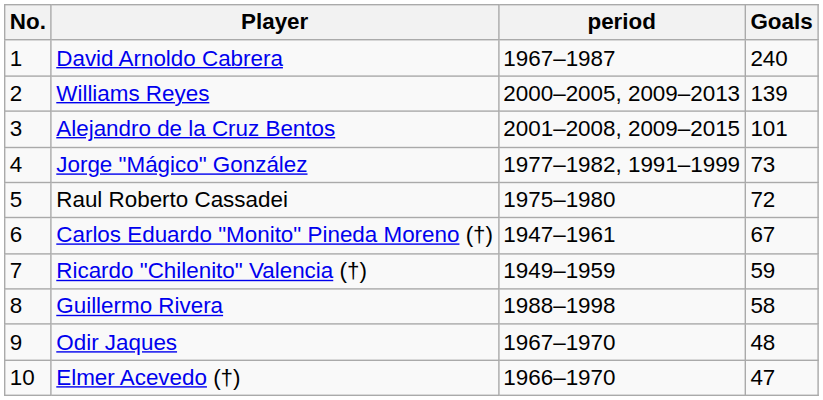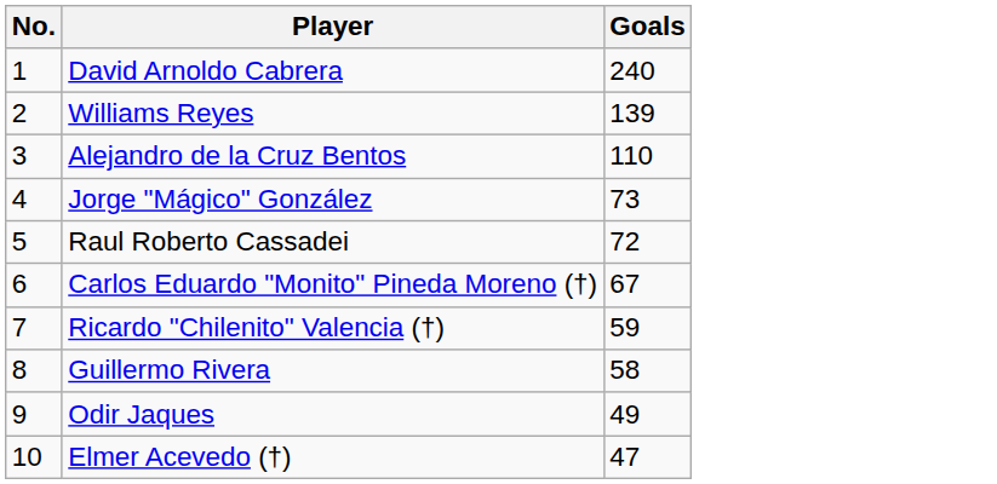 <table class="wikitable">
 <tr>
 <th>No.</th>
 <th>Player</th>
-<th>period</th>
 <th>Goals</th>
 </tr>
 <tr>
 <td>1</td>
 <td> <a href='#'>David Arnoldo Cabrera</a></td>
-<td>1967–1987</td>
 <td>240</td>
 </tr>
 <tr>
 <td>2</td>
 <td>   <a href='#'>Williams Reyes</a></td>
-<td>2000–2005, 2009–2013</td>
 <td>139</td>
 </tr>
 <tr>
 <td>3</td>
 <td> <a href='#'>Alejandro de la Cruz Bentos</a></td>
-<td>2001–2008, 2009–2015</td>
-<td>101</td>
+<td>110</td>
 </tr>
 <tr>
 <td>4</td>
 <td> <a href='#'>Jorge "Mágico" González</a></td>
-<td>1977–1982, 1991–1999</td>
 <td>73</td>
 </tr>
 <tr>
 <td>5</td>
 <td> Raul Roberto Cassadei</td>
-<td>1975–1980</td>
 <td>72</td>
 </tr>
 <tr>
 <td>6</td>
 <td> <a href='#'>Carlos Eduardo "Monito" Pineda Moreno</a> (†)</td>
-<td>1947–1961</td>
 <td>67</td>
 </tr>
 <tr>
 <td>7</td>
 <td> <a href='#'>Ricardo "Chilenito" Valencia</a> (†)</td>
-<td>1949–1959</td>
 <td>59</td>
 </tr>
 <tr>
 <td>8</td>
 <td> <a href='#'>Guillermo Rivera</a></td>
-<td>1988–1998</td>
 <td>58</td>
 </tr>
 <tr>
 <td>9</td>
 <td> <a href='#'>Odir Jaques</a></td>
-<td>1967–1970</td>
-<td>48</td>
+<td>49</td>
 </tr>
 <tr>
 <td>10</td>
 <td> <a href='#'>Elmer Acevedo</a>  (†)</td>
-<td>1966–1970</td>
 <td>47</td>
 </tr>
 </table>
